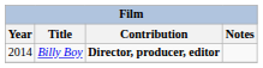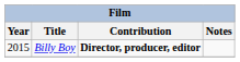 <table class="wikitable sortable">
 <tr style="background:#ccc; text-align:center;">
 <th colspan="4" style="background: LightSteelBlue;">Film</th>
 </tr>
 <tr>
 <th>Year</th>
 <th>Title</th>
 <th>Contribution</th>
 <th class="unsortable">Notes</th>
 </tr>
 <tr>
-<td>2014</td>
+<td>2015</td>
 <td><em><a href='#'>Billy Boy</a></em></td>
 <td><strong>Director, producer, editor</strong></td>
 <td></td>
 </tr>
 <tr>
 </tr>
 </table>
